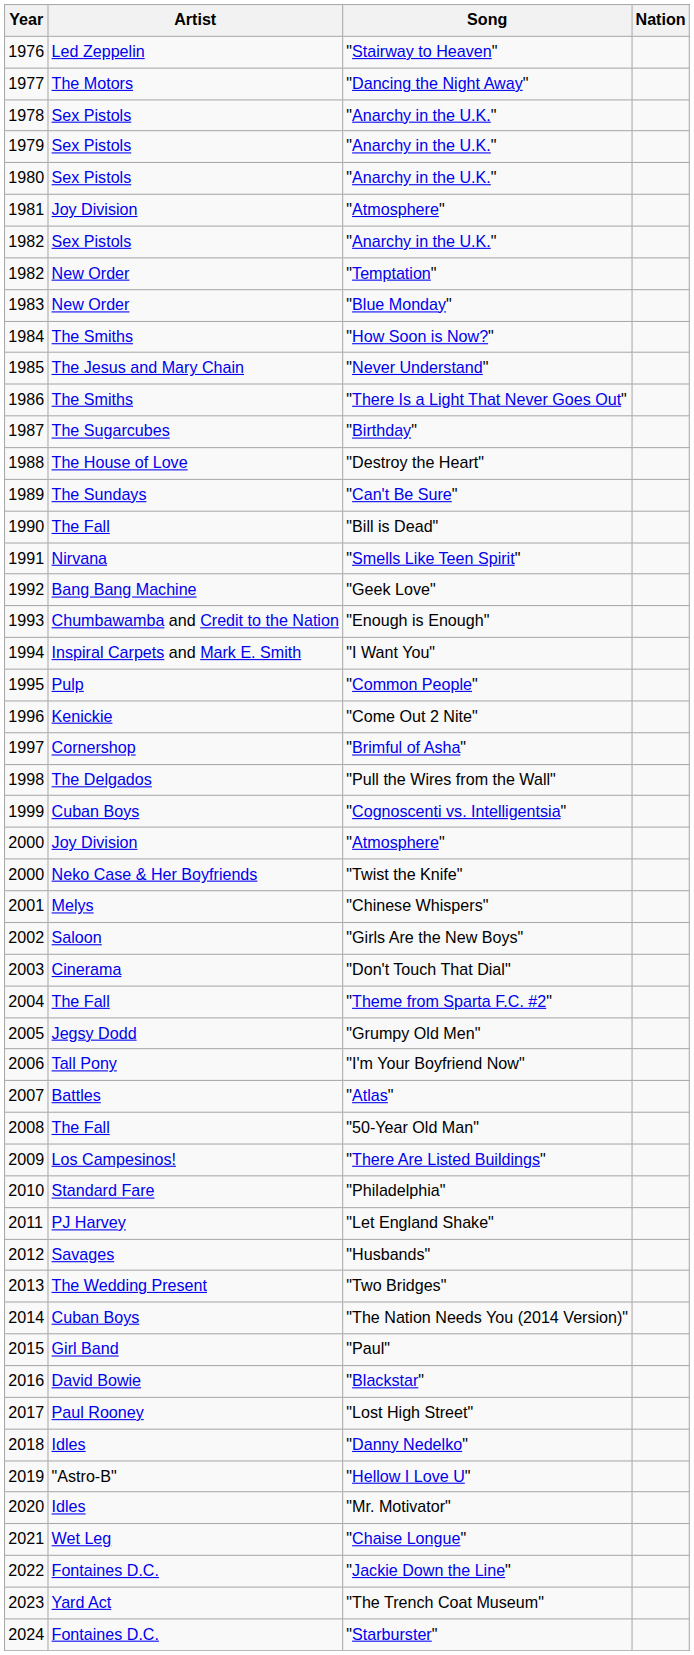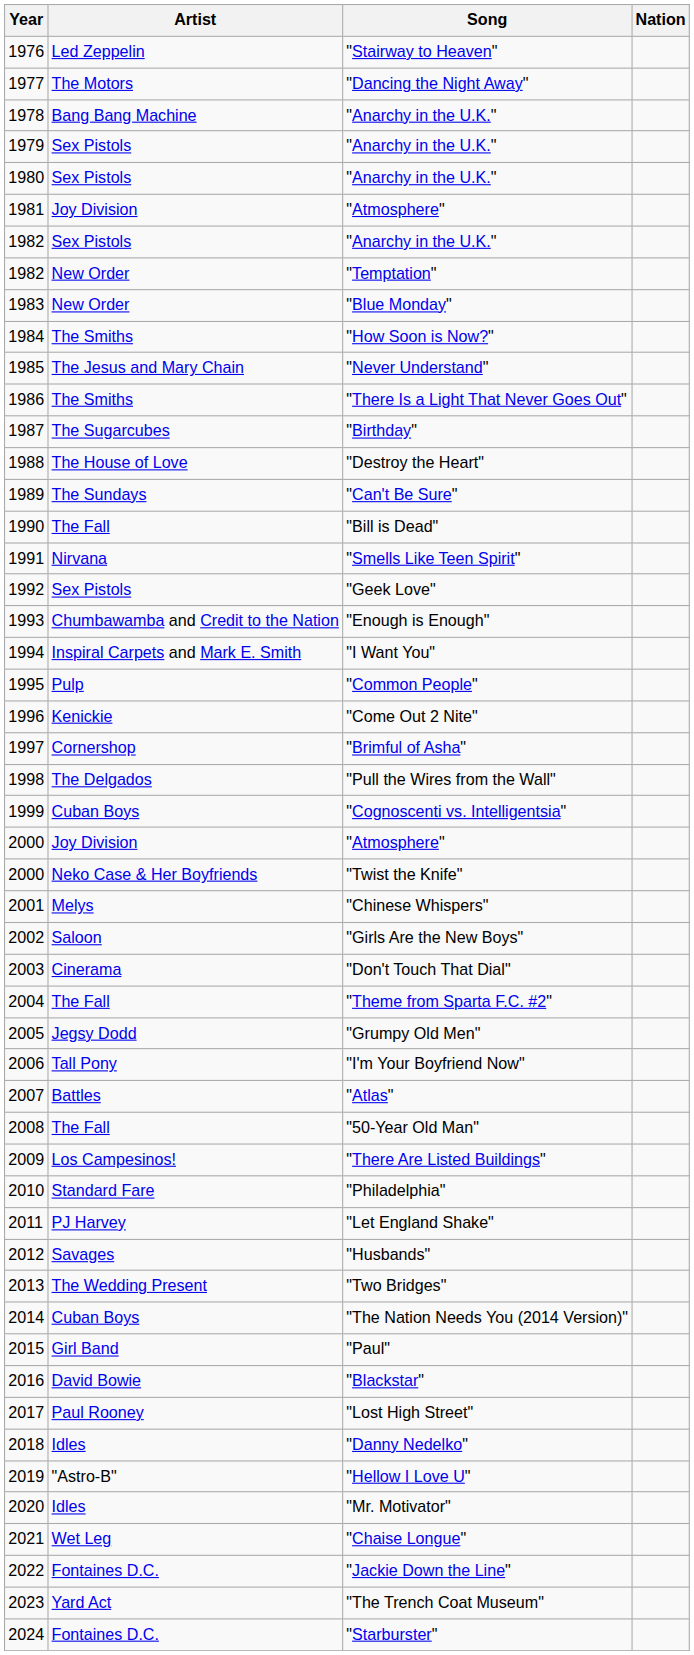 <table class="wikitable" style="font-size:0.95em;line-height:1.5em;">
 <tr>
 <th>Year</th>
 <th>Artist</th>
 <th>Song</th>
 <th>Nation</th>
 </tr>
 <tr>
 <td>1976</td>
 <td><a href='#'>Led Zeppelin</a></td>
 <td>"<a href='#'>Stairway to Heaven</a>"</td>
 <td></td>
 </tr>
 <tr>
 <td>1977</td>
 <td><a href='#'>The Motors</a></td>
 <td>"<a href='#'>Dancing the Night Away</a>"</td>
 <td></td>
 </tr>
 <tr>
 <td>1978</td>
-<td><a href='#'>Sex Pistols</a></td>
+<td><a href='#'>Bang Bang Machine</a></td>
 <td>"<a href='#'>Anarchy in the U.K.</a>"</td>
 <td></td>
 </tr>
 <tr>
 <td>1979 </td>
 <td><a href='#'>Sex Pistols</a></td>
 <td>"<a href='#'>Anarchy in the U.K.</a>"</td>
 <td></td>
 </tr>
 <tr>
 <td>1980</td>
 <td><a href='#'>Sex Pistols</a></td>
 <td>"<a href='#'>Anarchy in the U.K.</a>"</td>
 <td></td>
 </tr>
 <tr>
 <td>1981</td>
 <td><a href='#'>Joy Division</a></td>
 <td>"<a href='#'>Atmosphere</a>"</td>
 <td></td>
 </tr>
 <tr>
 <td>1982</td>
 <td><a href='#'>Sex Pistols</a></td>
 <td>"<a href='#'>Anarchy in the U.K.</a>"</td>
 <td></td>
 </tr>
 <tr>
 <td>1982</td>
 <td><a href='#'>New Order</a></td>
 <td>"<a href='#'>Temptation</a>"</td>
 <td></td>
 </tr>
 <tr>
 <td>1983</td>
 <td><a href='#'>New Order</a></td>
 <td>"<a href='#'>Blue Monday</a>"</td>
 <td></td>
 </tr>
 <tr>
 <td>1984</td>
 <td><a href='#'>The Smiths</a></td>
 <td>"<a href='#'>How Soon is Now?</a>"</td>
 <td></td>
 </tr>
 <tr>
 <td>1985</td>
 <td><a href='#'>The Jesus and Mary Chain</a></td>
 <td>"<a href='#'>Never Understand</a>"</td>
 <td></td>
 </tr>
 <tr>
 <td>1986</td>
 <td><a href='#'>The Smiths</a></td>
 <td>"<a href='#'>There Is a Light That Never Goes Out</a>"</td>
 <td></td>
 </tr>
 <tr>
 <td>1987</td>
 <td><a href='#'>The Sugarcubes</a></td>
 <td>"<a href='#'>Birthday</a>"</td>
 <td></td>
 </tr>
 <tr>
 <td>1988</td>
 <td><a href='#'>The House of Love</a></td>
 <td>"Destroy the Heart"</td>
 <td></td>
 </tr>
 <tr>
 <td>1989</td>
 <td><a href='#'>The Sundays</a></td>
 <td>"<a href='#'>Can't Be Sure</a>"</td>
 <td></td>
 </tr>
 <tr>
 <td>1990</td>
 <td><a href='#'>The Fall</a></td>
 <td>"Bill is Dead"</td>
 <td></td>
 </tr>
 <tr>
 <td>1991</td>
 <td><a href='#'>Nirvana</a></td>
 <td>"<a href='#'>Smells Like Teen Spirit</a>"</td>
 <td></td>
 </tr>
 <tr>
 <td>1992</td>
-<td><a href='#'>Bang Bang Machine</a></td>
+<td><a href='#'>Sex Pistols</a></td>
 <td>"Geek Love"</td>
 <td></td>
 </tr>
 <tr>
 <td>1993</td>
 <td><a href='#'>Chumbawamba</a> and <a href='#'>Credit to the Nation</a></td>
 <td>"Enough is Enough"</td>
 <td></td>
 </tr>
 <tr>
 <td>1994</td>
 <td><a href='#'>Inspiral Carpets</a> and <a href='#'>Mark E. Smith</a></td>
 <td>"I Want You"</td>
 <td></td>
 </tr>
 <tr>
 <td>1995</td>
 <td><a href='#'>Pulp</a></td>
 <td>"<a href='#'>Common People</a>"</td>
 <td></td>
 </tr>
 <tr>
 <td>1996</td>
 <td><a href='#'>Kenickie</a></td>
 <td>"Come Out 2 Nite"</td>
 <td></td>
 </tr>
 <tr>
 <td>1997</td>
 <td><a href='#'>Cornershop</a></td>
 <td>"<a href='#'>Brimful of Asha</a>"</td>
 <td></td>
 </tr>
 <tr>
 <td>1998</td>
 <td><a href='#'>The Delgados</a></td>
 <td>"Pull the Wires from the Wall"</td>
 <td></td>
 </tr>
 <tr>
 <td>1999</td>
 <td><a href='#'>Cuban Boys</a></td>
 <td>"<a href='#'>Cognoscenti vs. Intelligentsia</a>"</td>
 <td></td>
 </tr>
 <tr>
 <td>2000</td>
 <td><a href='#'>Joy Division</a></td>
 <td>"<a href='#'>Atmosphere</a>"</td>
 <td></td>
 </tr>
 <tr>
 <td>2000</td>
 <td><a href='#'>Neko Case & Her Boyfriends</a></td>
 <td>"Twist the Knife"</td>
 <td></td>
 </tr>
 <tr>
 <td>2001</td>
 <td><a href='#'>Melys</a></td>
 <td>"Chinese Whispers"</td>
 <td></td>
 </tr>
 <tr>
 <td>2002</td>
 <td><a href='#'>Saloon</a></td>
 <td>"Girls Are the New Boys"</td>
 <td></td>
 </tr>
 <tr>
 <td>2003</td>
 <td><a href='#'>Cinerama</a></td>
 <td>"Don't Touch That Dial"</td>
 <td></td>
 </tr>
 <tr>
 <td>2004</td>
 <td><a href='#'>The Fall</a></td>
 <td>"<a href='#'>Theme from Sparta F.C. #2</a>"</td>
 <td></td>
 </tr>
 <tr>
 <td>2005</td>
 <td><a href='#'>Jegsy Dodd</a></td>
 <td>"Grumpy Old Men"</td>
 <td></td>
 </tr>
 <tr>
 <td>2006</td>
 <td><a href='#'>Tall Pony</a></td>
 <td>"I'm Your Boyfriend Now"</td>
 <td></td>
 </tr>
 <tr>
 <td>2007</td>
 <td><a href='#'>Battles</a></td>
 <td>"<a href='#'>Atlas</a>"</td>
 <td></td>
 </tr>
 <tr>
 <td>2008</td>
 <td><a href='#'>The Fall</a></td>
 <td>"50-Year Old Man"</td>
 <td></td>
 </tr>
 <tr>
 <td>2009</td>
 <td><a href='#'>Los Campesinos!</a></td>
 <td>"<a href='#'>There Are Listed Buildings</a>"</td>
 <td></td>
 </tr>
 <tr>
 <td>2010</td>
 <td><a href='#'>Standard Fare</a></td>
 <td>"Philadelphia"</td>
 <td></td>
 </tr>
 <tr>
 <td>2011</td>
 <td><a href='#'>PJ Harvey</a></td>
 <td>"Let England Shake"</td>
 <td></td>
 </tr>
 <tr>
 <td>2012</td>
 <td><a href='#'>Savages</a></td>
 <td>"Husbands"</td>
 <td></td>
 </tr>
 <tr>
 <td>2013</td>
 <td><a href='#'>The Wedding Present</a></td>
 <td>"Two Bridges"</td>
 <td></td>
 </tr>
 <tr>
 <td>2014</td>
 <td><a href='#'>Cuban Boys</a></td>
 <td>"The Nation Needs You (2014 Version)"</td>
 <td></td>
 </tr>
 <tr>
 <td>2015</td>
 <td><a href='#'>Girl Band</a></td>
 <td>"Paul"</td>
 <td></td>
 </tr>
 <tr>
 <td>2016</td>
 <td><a href='#'>David Bowie</a></td>
 <td>"<a href='#'>Blackstar</a>"</td>
 <td></td>
 </tr>
 <tr>
 <td>2017</td>
 <td><a href='#'>Paul Rooney</a></td>
 <td>"Lost High Street"</td>
 <td></td>
 </tr>
 <tr>
 <td>2018</td>
 <td><a href='#'>Idles</a></td>
 <td>"<a href='#'>Danny Nedelko</a>"</td>
 <td></td>
 </tr>
 <tr>
 <td>2019</td>
 <td>"Astro-B"</td>
 <td>"<a href='#'>Hellow I Love U</a>"</td>
 <td></td>
 </tr>
 <tr>
 <td>2020</td>
 <td><a href='#'>Idles</a></td>
 <td>"Mr. Motivator"</td>
 <td></td>
 </tr>
 <tr>
 <td>2021</td>
 <td><a href='#'>Wet Leg</a></td>
 <td>"<a href='#'>Chaise Longue</a>"</td>
 <td></td>
 </tr>
 <tr>
 <td>2022</td>
 <td><a href='#'>Fontaines D.C.</a></td>
 <td>"<a href='#'>Jackie Down the Line</a>"</td>
 <td></td>
 </tr>
 <tr>
 <td>2023</td>
 <td><a href='#'>Yard Act</a></td>
 <td>"The Trench Coat Museum"</td>
 <td></td>
 </tr>
 <tr>
 <td>2024</td>
 <td><a href='#'>Fontaines D.C.</a></td>
 <td>"<a href='#'>Starburster</a>"</td>
 <td></td>
 </tr>
 </table>
